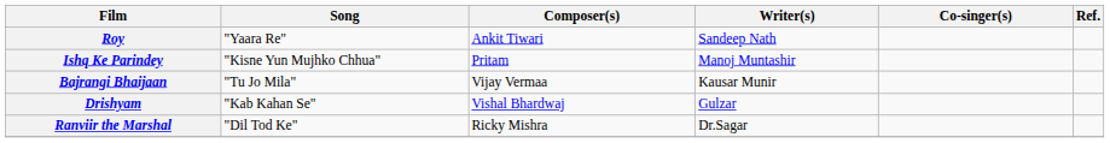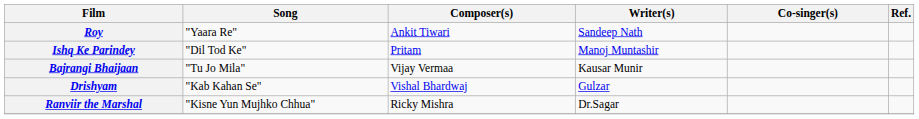 <table class="wikitable plainrowheaders" width="100%" textcolor:#000;">
 <tr>
 <th scope="col" width=20%><strong>Film</strong></th>
 <th scope="col" width=23%><strong>Song</strong></th>
 <th scope="col" width=21%><strong>Composer(s)</strong></th>
 <th scope="col" width=17%><strong>Writer(s)</strong></th>
 <th scope="col" width=18%><strong>Co-singer(s)</strong></th>
 <th scope="col" width=1%><strong>Ref.</strong></th>
 </tr>
 <tr>
 <th scope="row"><em><a href='#'>Roy</a></em></th>
 <td>"Yaara Re"</td>
 <td><a href='#'>Ankit Tiwari</a></td>
 <td><a href='#'>Sandeep Nath</a></td>
 <td></td>
 <td></td>
 </tr>
 <tr>
 <th scope="row"><em><a href='#'>Ishq Ke Parindey</a></em></th>
-<td>"Kisne Yun Mujhko Chhua"</td>
+<td>"Dil Tod Ke"</td>
 <td><a href='#'>Pritam</a></td>
 <td><a href='#'>Manoj Muntashir</a></td>
 <td></td>
 <td></td>
 </tr>
 <tr>
 <th scope="row"><em><a href='#'>Bajrangi Bhaijaan</a></em></th>
 <td>"Tu Jo Mila"</td>
 <td>Vijay Vermaa</td>
 <td>Kausar Munir</td>
 <td></td>
 <td></td>
 </tr>
 <tr>
 <th scope="row"><em><a href='#'>Drishyam</a></em></th>
 <td>"Kab Kahan Se"</td>
 <td><a href='#'>Vishal Bhardwaj</a></td>
 <td><a href='#'>Gulzar</a></td>
 <td></td>
 <td></td>
 </tr>
 <tr>
 <th scope="row"><em><a href='#'>Ranviir the Marshal</a></em></th>
-<td>"Dil Tod Ke"</td>
+<td>"Kisne Yun Mujhko Chhua"</td>
 <td>Ricky Mishra</td>
 <td>Dr.Sagar</td>
 <td></td>
 <td></td>
 </tr>
 <tr>
 </tr>
 </table>
